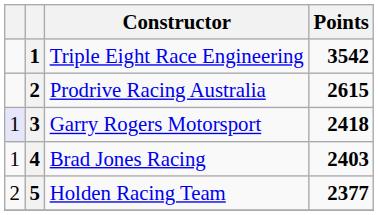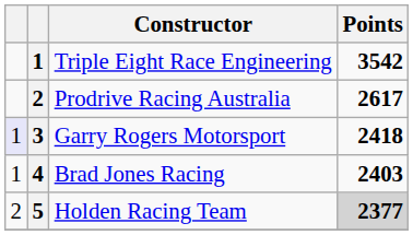 <table class="wikitable" style="font-size: 95%;">
 <tr>
 <th></th>
 <th></th>
 <th>Constructor</th>
 <th>Points</th>
 </tr>
 <tr>
 <td align="left"></td>
 <th>1</th>
 <td><a href='#'>Triple Eight Race Engineering</a></td>
 <td align="right"><strong>3542</strong></td>
 </tr>
 <tr>
 <td align="left"></td>
 <th>2</th>
 <td><a href='#'>Prodrive Racing Australia</a></td>
-<td align="right"><strong>2615</strong></td>
+<td align="right"><strong>2617</strong></td>
 </tr>
 <tr>
 <td align="left" style="background: lavender;"> 1</td>
 <th>3</th>
 <td><a href='#'>Garry Rogers Motorsport</a></td>
 <td align="right"><strong>2418</strong></td>
 </tr>
 <tr>
 <td align="left"> 1</td>
 <th>4</th>
 <td><a href='#'>Brad Jones Racing</a></td>
 <td align="right"><strong>2403</strong></td>
 </tr>
 <tr>
 <td align="left"> 2</td>
 <th>5</th>
 <td><a href='#'>Holden Racing Team</a></td>
-<td align="right"><strong>2377</strong></td>
+<td align="right" style="background: lightgrey;"><strong>2377</strong></td>
 </tr>
 <tr>
 </tr>
 </table>
